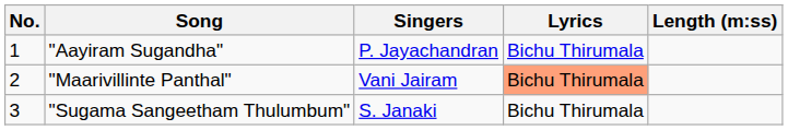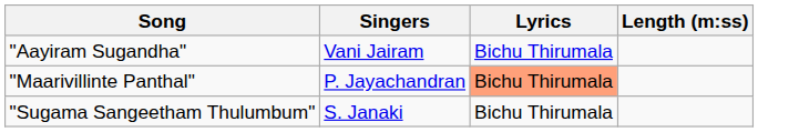 <table class="wikitable" style="font-size:95%;">
 <tr>
-<th>No.</th>
 <th>Song</th>
 <th>Singers</th>
 <th>Lyrics</th>
 <th>Length (m:ss)</th>
 </tr>
 <tr>
-<td>1</td>
 <td>"Aayiram Sugandha"</td>
-<td><a href='#'>P. Jayachandran</a></td>
+<td><a href='#'>Vani Jairam</a></td>
 <td><a href='#'>Bichu Thirumala</a></td>
 <td></td>
 </tr>
 <tr>
-<td>2</td>
 <td>"Maarivillinte Panthal"</td>
-<td><a href='#'>Vani Jairam</a></td>
+<td><a href='#'>P. Jayachandran</a></td>
 <td style="background: lightsalmon;">Bichu Thirumala</td>
 <td></td>
 </tr>
 <tr>
-<td>3</td>
 <td>"Sugama Sangeetham Thulumbum"</td>
 <td><a href='#'>S. Janaki</a></td>
 <td>Bichu Thirumala</td>
 <td></td>
 </tr>
 </table>
